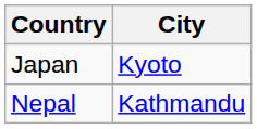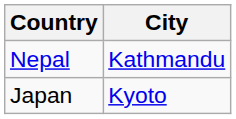 <table class="wikitable">
 <tr>
 <th>Country</th>
 <th>City</th>
 </tr>
 <tr>
+<td> <a href='#'>Nepal</a></td>
+<td><a href='#'>Kathmandu</a></td>
+</tr>
+<tr>
 <td> Japan</td>
 <td><a href='#'>Kyoto</a></td>
 </tr>
-<tr>
-<td> <a href='#'>Nepal</a></td>
-<td><a href='#'>Kathmandu</a></td>
-</tr>
 </table>
